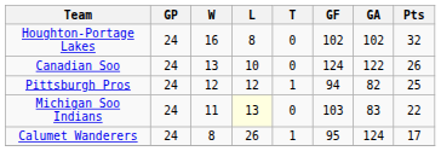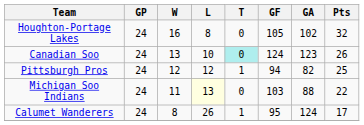 <table class="wikitable" style="text-align:center;">
 <tr>
 <th style="width:12em">Team</th>
 <th style="width:3em">GP</th>
 <th style="width:3em">W</th>
 <th style="width:3em">L</th>
 <th style="width:3em">T</th>
 <th style="width:3em">GF</th>
 <th style="width:3em">GA</th>
 <th style="width:3em">Pts</th>
 </tr>
 <tr>
 <td><a href='#'>Houghton-Portage Lakes</a></td>
 <td>24</td>
 <td>16</td>
 <td>8</td>
 <td>0</td>
-<td>102</td>
+<td>105</td>
 <td>102</td>
 <td>32</td>
 </tr>
 <tr>
 <td><a href='#'>Canadian Soo</a></td>
 <td>24</td>
 <td>13</td>
 <td>10</td>
-<td>0</td>
+<td style="background: paleturquoise;">0</td>
 <td>124</td>
-<td>122</td>
+<td>123</td>
 <td>26</td>
 </tr>
 <tr>
 <td><a href='#'>Pittsburgh Pros</a></td>
 <td>24</td>
 <td>12</td>
 <td>12</td>
 <td>1</td>
 <td>94</td>
 <td>82</td>
 <td>25</td>
 </tr>
 <tr>
 <td><a href='#'>Michigan Soo Indians</a></td>
 <td>24</td>
 <td>11</td>
 <td style="background: lightyellow;">13</td>
 <td>0</td>
 <td>103</td>
-<td>83</td>
+<td>88</td>
 <td>22</td>
 </tr>
 <tr>
 <td><a href='#'>Calumet Wanderers</a></td>
 <td>24</td>
 <td>8</td>
 <td>26</td>
 <td>1</td>
 <td>95</td>
 <td>124</td>
 <td>17</td>
 </tr>
 <tr>
 </tr>
 </table>
